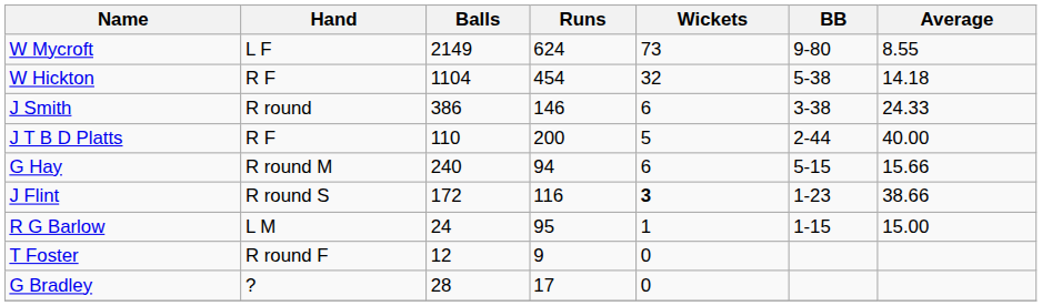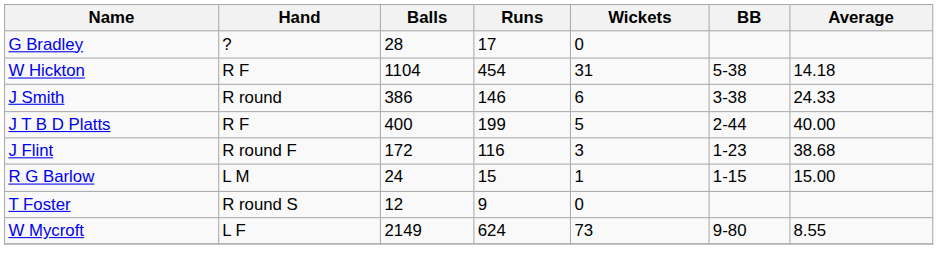 <table class="wikitable sortable" width="70%">
 <tr bgcolor="#efefef">
 <th>Name</th>
 <th>Hand</th>
 <th>Balls</th>
 <th>Runs</th>
 <th>Wickets</th>
 <th>BB</th>
 <th>Average</th>
 </tr>
 <tr>
-<td><a href='#'>W Mycroft</a></td>
-<td>L F</td>
-<td>2149</td>
-<td>624</td>
-<td>73</td>
-<td>9-80</td>
-<td>8.55</td>
+<td><a href='#'>G Bradley</a></td>
+<td>?</td>
+<td>28</td>
+<td>17</td>
+<td>0</td>
+<td></td>
+<td></td>
 </tr>
 <tr>
 <td><a href='#'>W Hickton</a></td>
 <td>R F</td>
 <td>1104</td>
 <td>454</td>
-<td>32</td>
+<td>31</td>
 <td>5-38</td>
 <td>14.18</td>
 </tr>
 <tr>
 <td><a href='#'>J Smith</a></td>
 <td>R round</td>
 <td>386</td>
 <td>146</td>
 <td>6</td>
 <td>3-38</td>
 <td>24.33</td>
 </tr>
 <tr>
 <td><a href='#'>J T B D Platts</a></td>
 <td>R F</td>
-<td>110</td>
-<td>200</td>
+<td>400</td>
+<td>199</td>
 <td>5</td>
 <td>2-44</td>
 <td>40.00</td>
 </tr>
 <tr>
-<td><a href='#'>G Hay</a></td>
-<td>R round M</td>
-<td>240</td>
-<td>94</td>
-<td>6</td>
-<td>5-15</td>
-<td>15.66</td>
-</tr>
-<tr>
 <td><a href='#'>J Flint</a></td>
-<td>R round S</td>
+<td>R round F</td>
 <td>172</td>
 <td>116</td>
-<td><strong>3</strong></td>
+<td>3</td>
 <td>1-23</td>
-<td>38.66</td>
+<td>38.68</td>
 </tr>
 <tr>
 <td><a href='#'>R G Barlow</a></td>
 <td>L M</td>
 <td>24</td>
-<td>95</td>
+<td>15</td>
 <td>1</td>
 <td>1-15</td>
 <td>15.00</td>
 </tr>
 <tr>
 <td><a href='#'>T Foster</a></td>
-<td>R round F</td>
+<td>R round S</td>
 <td>12</td>
 <td>9</td>
 <td>0</td>
 <td></td>
 <td></td>
 </tr>
 <tr>
-<td><a href='#'>G Bradley</a></td>
-<td>?</td>
-<td>28</td>
-<td>17</td>
-<td>0</td>
-<td></td>
-<td></td>
+<td><a href='#'>W Mycroft</a></td>
+<td>L F</td>
+<td>2149</td>
+<td>624</td>
+<td>73</td>
+<td>9-80</td>
+<td>8.55</td>
 </tr>
 <tr>
 </tr>
 </table>
